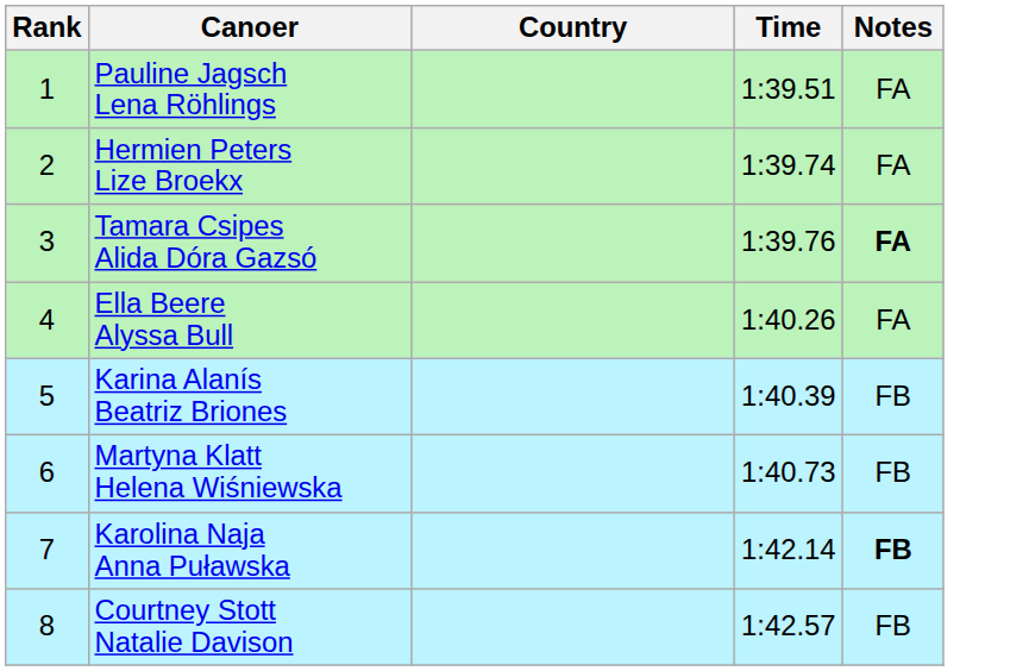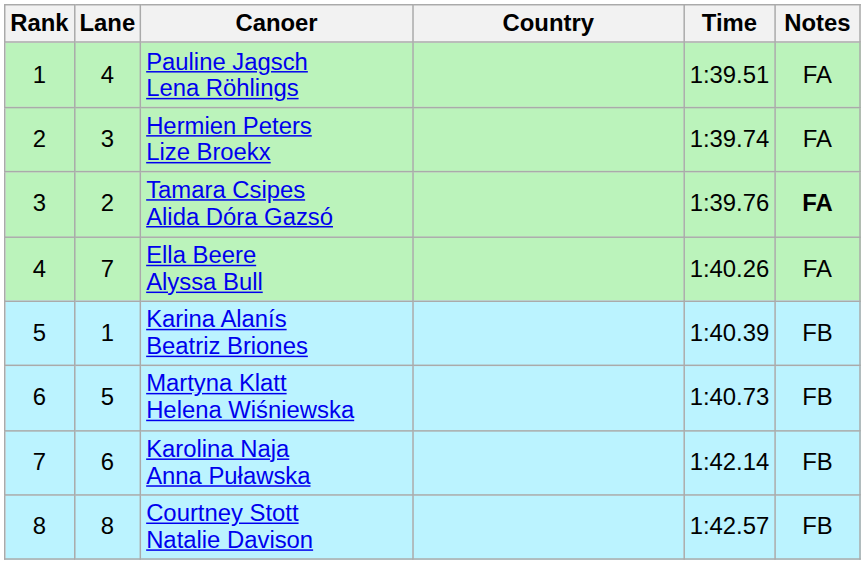 <table class="wikitable sortable" style="text-align:center;">
 <tr>
 <th width="30">Rank</th>
+<th width="30">Lane</th>
 <th width="175">Canoer</th>
 <th width="175">Country</th>
 <th width="30">Time</th>
 <th width="50">Notes</th>
 </tr>
 <tr bgcolor=bbf3bb>
 <td>1</td>
+<td>4</td>
 <td align="left"><a href='#'>Pauline Jagsch</a><br><a href='#'>Lena Röhlings</a></td>
 <td align="left"></td>
 <td>1:39.51</td>
 <td>FA</td>
 </tr>
 <tr bgcolor=bbf3bb>
 <td>2</td>
+<td>3</td>
 <td align="left"><a href='#'>Hermien Peters</a><br><a href='#'>Lize Broekx</a></td>
 <td align="left"></td>
 <td>1:39.74</td>
 <td>FA</td>
 </tr>
 <tr bgcolor=bbf3bb>
 <td>3</td>
+<td>2</td>
 <td align="left"><a href='#'>Tamara Csipes</a><br><a href='#'>Alida Dóra Gazsó</a></td>
 <td align="left"></td>
 <td>1:39.76</td>
 <td><strong>FA</strong></td>
 </tr>
 <tr bgcolor=bbf3bb>
 <td>4</td>
+<td>7</td>
 <td align="left"><a href='#'>Ella Beere</a><br><a href='#'>Alyssa Bull</a></td>
 <td align="left"></td>
 <td>1:40.26</td>
 <td>FA</td>
 </tr>
 <tr bgcolor=bbf3ff>
 <td>5</td>
+<td>1</td>
 <td align="left"><a href='#'>Karina Alanís</a><br><a href='#'>Beatriz Briones</a></td>
 <td align="left"></td>
 <td>1:40.39</td>
 <td>FB</td>
 </tr>
 <tr bgcolor=bbf3ff>
 <td>6</td>
+<td>5</td>
 <td align="left"><a href='#'>Martyna Klatt</a><br><a href='#'>Helena Wiśniewska</a></td>
 <td align="left"></td>
 <td>1:40.73</td>
 <td>FB</td>
 </tr>
 <tr bgcolor=bbf3ff>
 <td>7</td>
+<td>6</td>
 <td align="left"><a href='#'>Karolina Naja</a><br><a href='#'>Anna Puławska</a></td>
 <td align="left"></td>
 <td>1:42.14</td>
-<td><strong>FB</strong></td>
+<td>FB</td>
 </tr>
 <tr bgcolor=bbf3ff>
+<td>8</td>
 <td>8</td>
 <td align="left"><a href='#'>Courtney Stott</a><br><a href='#'>Natalie Davison</a></td>
 <td align="left"></td>
 <td>1:42.57</td>
 <td>FB</td>
 </tr>
 </table>
